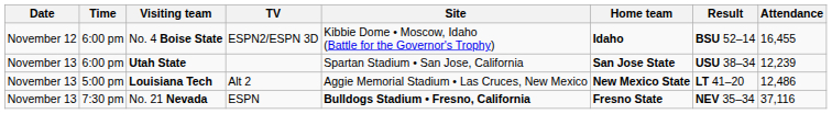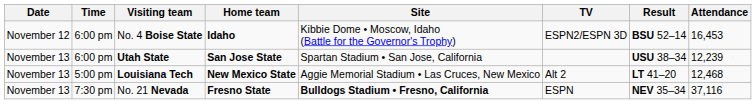 <table class="wikitable" style="font-size:95%;">
 <tr>
 <th>Date</th>
 <th>Time</th>
 <th>Visiting team</th>
+<th>Home team</th>
+<th>Site</th>
 <th>TV</th>
-<th>Site</th>
-<th>Home team</th>
 <th>Result</th>
 <th>Attendance</th>
 </tr>
 <tr bgcolor=>
 <td>November 12</td>
 <td>6:00 pm</td>
 <td>No. 4 <strong>Boise State</strong></td>
+<td><strong>Idaho</strong></td>
+<td>Kibbie Dome • Moscow, Idaho<br> (<a href='#'>Battle for the Governor's Trophy</a>)</td>
 <td>ESPN2/ESPN 3D</td>
-<td>Kibbie Dome • Moscow, Idaho<br> (<a href='#'>Battle for the Governor's Trophy</a>)</td>
-<td><strong>Idaho</strong></td>
 <td><strong>BSU</strong> 52–14</td>
-<td>16,455</td>
+<td>16,453</td>
 </tr>
 <tr bgcolor=>
 <td>November 13</td>
 <td>6:00 pm</td>
 <td><strong>Utah State</strong></td>
+<td><strong>San Jose State</strong></td>
+<td>Spartan Stadium • San Jose, California</td>
 <td></td>
-<td>Spartan Stadium • San Jose, California</td>
-<td><strong>San Jose State</strong></td>
 <td><strong>USU</strong> 38–34</td>
 <td>12,239</td>
 </tr>
 <tr bgcolor=>
 <td>November 13</td>
 <td>5:00 pm</td>
 <td><strong>Louisiana Tech</strong></td>
+<td><strong>New Mexico State</strong></td>
+<td>Aggie Memorial Stadium • Las Cruces, New Mexico</td>
 <td>Alt 2</td>
-<td>Aggie Memorial Stadium • Las Cruces, New Mexico</td>
-<td><strong>New Mexico State</strong></td>
 <td><strong>LT</strong> 41–20</td>
-<td>12,486</td>
+<td>12,468</td>
 </tr>
 <tr bgcolor=>
 <td>November 13</td>
 <td>7:30 pm</td>
 <td>No. 21 <strong>Nevada</strong></td>
+<td><strong>Fresno State</strong></td>
+<td><strong>Bulldogs Stadium • Fresno, California</strong></td>
 <td>ESPN</td>
-<td><strong>Bulldogs Stadium • Fresno, California</strong></td>
-<td><strong>Fresno State</strong></td>
 <td><strong>NEV</strong> 35–34</td>
 <td>37,116</td>
 </tr>
 </table>
